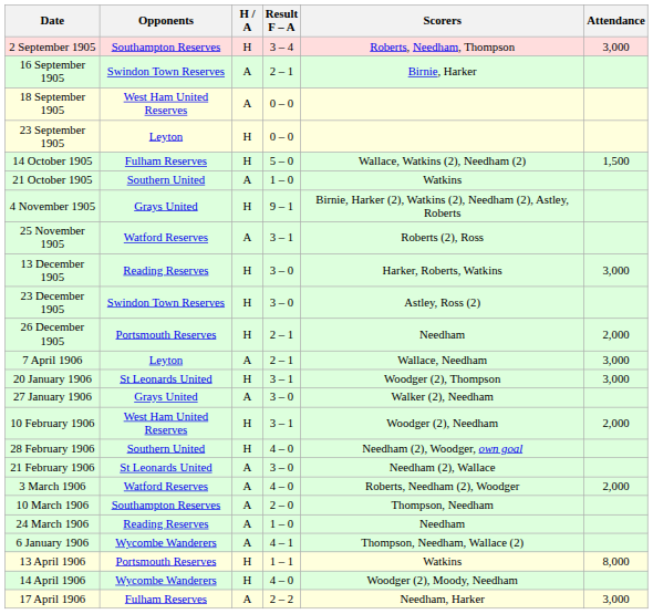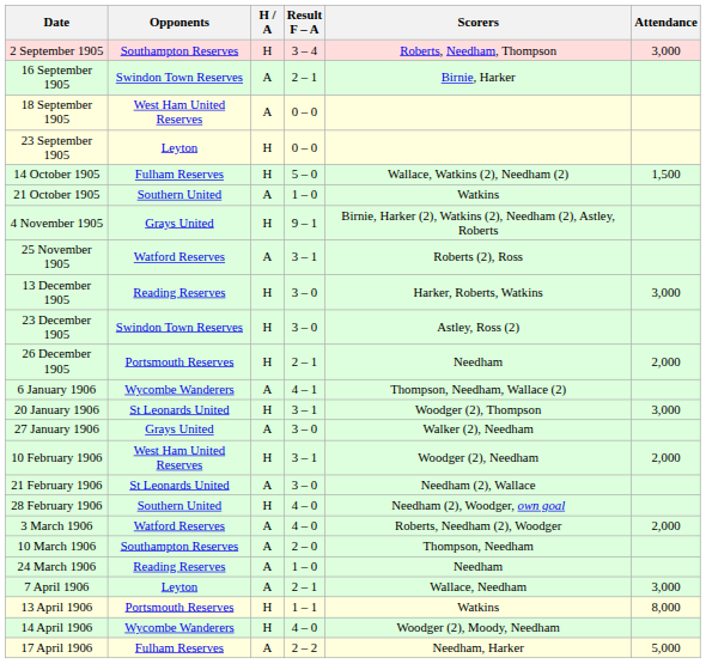 <table class="wikitable" style="text-align:center">
 <tr>
 <th>Date</th>
 <th>Opponents</th>
 <th>H / A</th>
 <th>Result<br>F – A</th>
 <th>Scorers</th>
 <th>Attendance</th>
 </tr>
 <tr bgcolor="#ffdddd">
 <td>2 September 1905</td>
 <td><a href='#'>Southampton Reserves</a></td>
 <td>H</td>
 <td>3 – 4</td>
 <td><a href='#'>Roberts</a>, <a href='#'>Needham</a>, Thompson</td>
 <td>3,000</td>
 </tr>
 <tr bgcolor="#ddffdd">
 <td>16 September 1905</td>
 <td><a href='#'>Swindon Town Reserves</a></td>
 <td>A</td>
 <td>2 – 1</td>
 <td><a href='#'>Birnie</a>, Harker</td>
 <td></td>
 </tr>
 <tr bgcolor="#ffffdd">
 <td>18 September 1905</td>
 <td><a href='#'>West Ham United Reserves</a></td>
 <td>A</td>
 <td>0 – 0</td>
 <td></td>
 <td></td>
 </tr>
 <tr bgcolor="#ffffdd">
 <td>23 September 1905</td>
 <td><a href='#'>Leyton</a></td>
 <td>H</td>
 <td>0 – 0</td>
 <td></td>
 <td></td>
 </tr>
 <tr bgcolor="#ddffdd">
 <td>14 October 1905</td>
 <td><a href='#'>Fulham Reserves</a></td>
 <td>H</td>
 <td>5 – 0</td>
 <td>Wallace, Watkins (2), Needham (2)</td>
 <td>1,500</td>
 </tr>
 <tr bgcolor="#ddffdd">
 <td>21 October 1905</td>
 <td><a href='#'>Southern United</a></td>
 <td>A</td>
 <td>1 – 0</td>
 <td>Watkins</td>
 <td></td>
 </tr>
 <tr bgcolor="#ddffdd">
 <td>4 November 1905</td>
 <td><a href='#'>Grays United</a></td>
 <td>H</td>
 <td>9 – 1</td>
 <td>Birnie, Harker (2), Watkins (2), Needham (2), Astley, Roberts</td>
 <td></td>
 </tr>
 <tr bgcolor="#ddffdd">
 <td>25 November 1905</td>
 <td><a href='#'>Watford Reserves</a></td>
 <td>A</td>
 <td>3 – 1</td>
 <td>Roberts (2), Ross</td>
 <td></td>
 </tr>
 <tr bgcolor="#ddffdd">
 <td>13 December 1905</td>
 <td><a href='#'>Reading Reserves</a></td>
 <td>H</td>
 <td>3 – 0</td>
 <td>Harker, Roberts, Watkins</td>
 <td>3,000</td>
 </tr>
 <tr bgcolor="#ddffdd">
 <td>23 December 1905</td>
 <td><a href='#'>Swindon Town Reserves</a></td>
 <td>H</td>
 <td>3 – 0</td>
 <td>Astley, Ross (2)</td>
 <td></td>
 </tr>
 <tr bgcolor="#ddffdd">
 <td>26 December 1905</td>
 <td><a href='#'>Portsmouth Reserves</a></td>
 <td>H</td>
 <td>2 – 1</td>
 <td>Needham</td>
 <td>2,000</td>
 </tr>
 <tr bgcolor="#ddffdd">
-<td>7 April 1906</td>
-<td><a href='#'>Leyton</a></td>
+<td>6 January 1906</td>
+<td><a href='#'>Wycombe Wanderers</a></td>
 <td>A</td>
-<td>2 – 1</td>
-<td>Wallace, Needham</td>
-<td>3,000</td>
+<td>4 – 1</td>
+<td>Thompson, Needham, Wallace (2)</td>
+<td></td>
 </tr>
 <tr bgcolor="#ddffdd">
 <td>20 January 1906</td>
 <td><a href='#'>St Leonards United</a></td>
 <td>H</td>
 <td>3 – 1</td>
 <td>Woodger (2), Thompson</td>
 <td>3,000</td>
 </tr>
 <tr bgcolor="#ddffdd">
 <td>27 January 1906</td>
 <td><a href='#'>Grays United</a></td>
 <td>A</td>
 <td>3 – 0</td>
 <td>Walker (2), Needham</td>
 <td></td>
 </tr>
 <tr bgcolor="#ddffdd">
 <td>10 February 1906</td>
 <td><a href='#'>West Ham United Reserves</a></td>
 <td>H</td>
 <td>3 – 1</td>
 <td>Woodger (2), Needham</td>
 <td>2,000</td>
 </tr>
 <tr bgcolor="#ddffdd">
+<td>21 February 1906</td>
+<td><a href='#'>St Leonards United</a></td>
+<td>A</td>
+<td>3 – 0</td>
+<td>Needham (2), Wallace</td>
+<td></td>
+</tr>
+<tr bgcolor="#ddffdd">
 <td>28 February 1906</td>
 <td><a href='#'>Southern United</a></td>
 <td>H</td>
 <td>4 – 0</td>
 <td>Needham (2), Woodger, <em><a href='#'>own goal</a></em></td>
-<td></td>
-</tr>
-<tr bgcolor="#ddffdd">
-<td>21 February 1906</td>
-<td><a href='#'>St Leonards United</a></td>
-<td>A</td>
-<td>3 – 0</td>
-<td>Needham (2), Wallace</td>
 <td></td>
 </tr>
 <tr bgcolor="#ddffdd">
 <td>3 March 1906</td>
 <td><a href='#'>Watford Reserves</a></td>
 <td>A</td>
 <td>4 – 0</td>
 <td>Roberts, Needham (2), Woodger</td>
 <td>2,000</td>
 </tr>
 <tr bgcolor="#ddffdd">
 <td>10 March 1906</td>
 <td><a href='#'>Southampton Reserves</a></td>
 <td>A</td>
 <td>2 – 0</td>
 <td>Thompson, Needham</td>
 <td></td>
 </tr>
 <tr bgcolor="#ddffdd">
 <td>24 March 1906</td>
 <td><a href='#'>Reading Reserves</a></td>
 <td>A</td>
 <td>1 – 0</td>
 <td>Needham</td>
 <td></td>
 </tr>
 <tr bgcolor="#ddffdd">
-<td>6 January 1906</td>
-<td><a href='#'>Wycombe Wanderers</a></td>
+<td>7 April 1906</td>
+<td><a href='#'>Leyton</a></td>
 <td>A</td>
-<td>4 – 1</td>
-<td>Thompson, Needham, Wallace (2)</td>
-<td></td>
+<td>2 – 1</td>
+<td>Wallace, Needham</td>
+<td>3,000</td>
 </tr>
 <tr bgcolor="#ffffdd">
 <td>13 April 1906</td>
 <td><a href='#'>Portsmouth Reserves</a></td>
 <td>H</td>
 <td>1 – 1</td>
 <td>Watkins</td>
 <td>8,000</td>
 </tr>
 <tr bgcolor="#ddffdd">
 <td>14 April 1906</td>
 <td><a href='#'>Wycombe Wanderers</a></td>
 <td>H</td>
 <td>4 – 0</td>
 <td>Woodger (2), Moody, Needham</td>
 <td></td>
 </tr>
 <tr bgcolor="#ffffdd">
 <td>17 April 1906</td>
 <td><a href='#'>Fulham Reserves</a></td>
 <td>A</td>
 <td>2 – 2</td>
 <td>Needham, Harker</td>
-<td>3,000</td>
+<td>5,000</td>
 </tr>
 </table>
